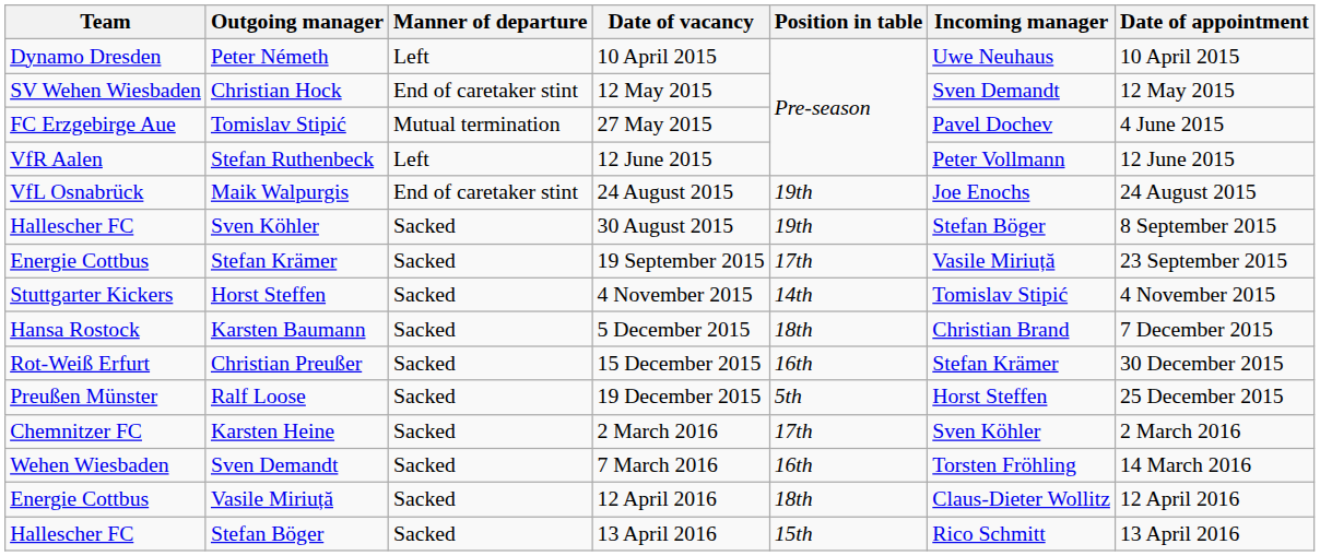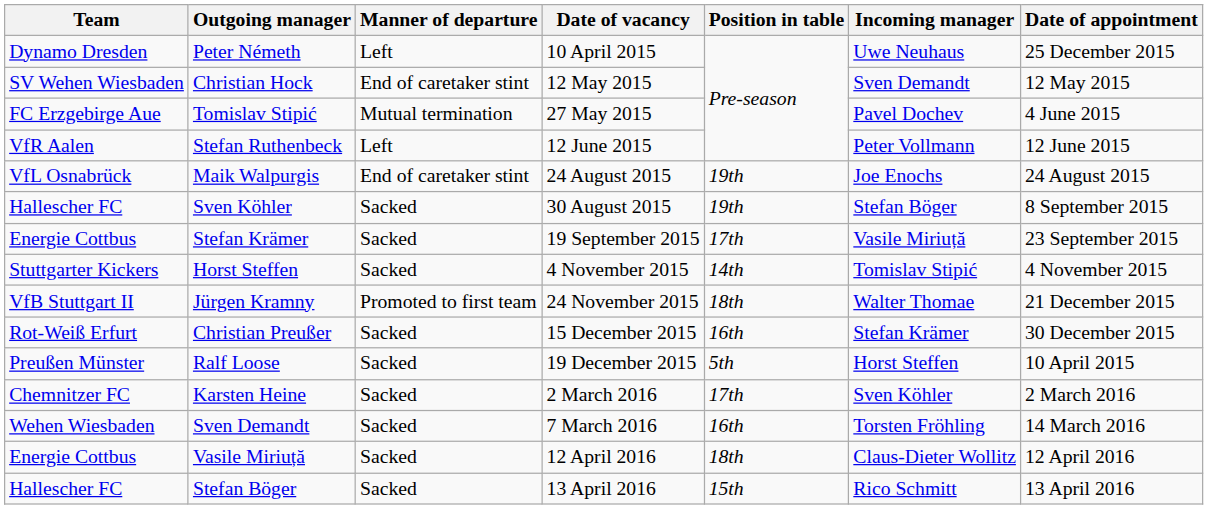 <table class="wikitable">
 <tr>
 <th>Team</th>
 <th>Outgoing manager</th>
 <th>Manner of departure</th>
 <th>Date of vacancy</th>
 <th>Position in table</th>
 <th>Incoming manager</th>
 <th>Date of appointment</th>
 </tr>
 <tr>
 <td><a href='#'>Dynamo Dresden</a></td>
 <td> <a href='#'>Peter Németh</a></td>
 <td>Left</td>
 <td>10 April 2015</td>
 <td rowspan=4><em>Pre-season</em></td>
 <td> <a href='#'>Uwe Neuhaus</a></td>
-<td>10 April 2015</td>
+<td>25 December 2015</td>
 </tr>
 <tr>
 <td><a href='#'>SV Wehen Wiesbaden</a></td>
 <td> <a href='#'>Christian Hock</a></td>
 <td>End of caretaker stint</td>
 <td>12 May 2015</td>
 <td> <a href='#'>Sven Demandt</a></td>
 <td>12 May 2015</td>
 </tr>
 <tr>
 <td><a href='#'>FC Erzgebirge Aue</a></td>
 <td> <a href='#'>Tomislav Stipić</a></td>
 <td>Mutual termination</td>
 <td>27 May 2015</td>
 <td> <a href='#'>Pavel Dochev</a></td>
 <td>4 June 2015</td>
 </tr>
 <tr>
 <td><a href='#'>VfR Aalen</a></td>
 <td> <a href='#'>Stefan Ruthenbeck</a></td>
 <td>Left</td>
 <td>12 June 2015</td>
 <td> <a href='#'>Peter Vollmann</a></td>
 <td>12 June 2015</td>
 </tr>
 <tr>
 <td><a href='#'>VfL Osnabrück</a></td>
 <td> <a href='#'>Maik Walpurgis</a></td>
 <td>End of caretaker stint</td>
 <td>24 August 2015</td>
 <td><em>19th</em></td>
 <td> <a href='#'>Joe Enochs</a></td>
 <td>24 August 2015</td>
 </tr>
 <tr>
 <td><a href='#'>Hallescher FC</a></td>
 <td> <a href='#'>Sven Köhler</a></td>
 <td>Sacked</td>
 <td>30 August 2015</td>
 <td><em>19th</em></td>
 <td> <a href='#'>Stefan Böger</a></td>
 <td>8 September 2015</td>
 </tr>
 <tr>
 <td><a href='#'>Energie Cottbus</a></td>
 <td> <a href='#'>Stefan Krämer</a></td>
 <td>Sacked</td>
 <td>19 September 2015</td>
 <td><em>17th</em></td>
 <td> <a href='#'>Vasile Miriuță</a></td>
 <td>23 September 2015</td>
 </tr>
 <tr>
 <td><a href='#'>Stuttgarter Kickers</a></td>
 <td> <a href='#'>Horst Steffen</a></td>
 <td>Sacked</td>
 <td>4 November 2015</td>
 <td><em>14th</em></td>
 <td> <a href='#'>Tomislav Stipić</a></td>
 <td>4 November 2015</td>
 </tr>
 <tr>
-<td><a href='#'>Hansa Rostock</a></td>
-<td> <a href='#'>Karsten Baumann</a></td>
-<td>Sacked</td>
-<td>5 December 2015</td>
+<td><a href='#'>VfB Stuttgart II</a></td>
+<td> <a href='#'>Jürgen Kramny</a></td>
+<td>Promoted to first team</td>
+<td>24 November 2015</td>
 <td><em>18th</em></td>
-<td> <a href='#'>Christian Brand</a></td>
-<td>7 December 2015</td>
+<td> <a href='#'>Walter Thomae</a></td>
+<td>21 December 2015</td>
 </tr>
 <tr>
 <td><a href='#'>Rot-Weiß Erfurt</a></td>
 <td> <a href='#'>Christian Preußer</a></td>
 <td>Sacked</td>
 <td>15 December 2015</td>
 <td><em>16th</em></td>
 <td> <a href='#'>Stefan Krämer</a></td>
 <td>30 December 2015</td>
 </tr>
 <tr>
 <td><a href='#'>Preußen Münster</a></td>
 <td> <a href='#'>Ralf Loose</a></td>
 <td>Sacked</td>
 <td>19 December 2015</td>
 <td><em>5th</em></td>
 <td> <a href='#'>Horst Steffen</a></td>
-<td>25 December 2015</td>
+<td>10 April 2015</td>
 </tr>
 <tr>
 <td><a href='#'>Chemnitzer FC</a></td>
 <td> <a href='#'>Karsten Heine</a></td>
 <td>Sacked</td>
 <td>2 March 2016</td>
 <td><em>17th</em></td>
 <td> <a href='#'>Sven Köhler</a></td>
 <td>2 March 2016</td>
 </tr>
 <tr>
 <td><a href='#'>Wehen Wiesbaden</a></td>
 <td> <a href='#'>Sven Demandt</a></td>
 <td>Sacked</td>
 <td>7 March 2016</td>
 <td><em>16th</em></td>
 <td> <a href='#'>Torsten Fröhling</a></td>
 <td>14 March 2016</td>
 </tr>
 <tr>
 <td><a href='#'>Energie Cottbus</a></td>
 <td> <a href='#'>Vasile Miriuță</a></td>
 <td>Sacked</td>
 <td>12 April 2016</td>
 <td><em>18th</em></td>
 <td> <a href='#'>Claus-Dieter Wollitz</a></td>
 <td>12 April 2016</td>
 </tr>
 <tr>
 <td><a href='#'>Hallescher FC</a></td>
 <td> <a href='#'>Stefan Böger</a></td>
 <td>Sacked</td>
 <td>13 April 2016</td>
 <td><em>15th</em></td>
 <td> <a href='#'>Rico Schmitt</a></td>
 <td>13 April 2016</td>
 </tr>
 </table>
